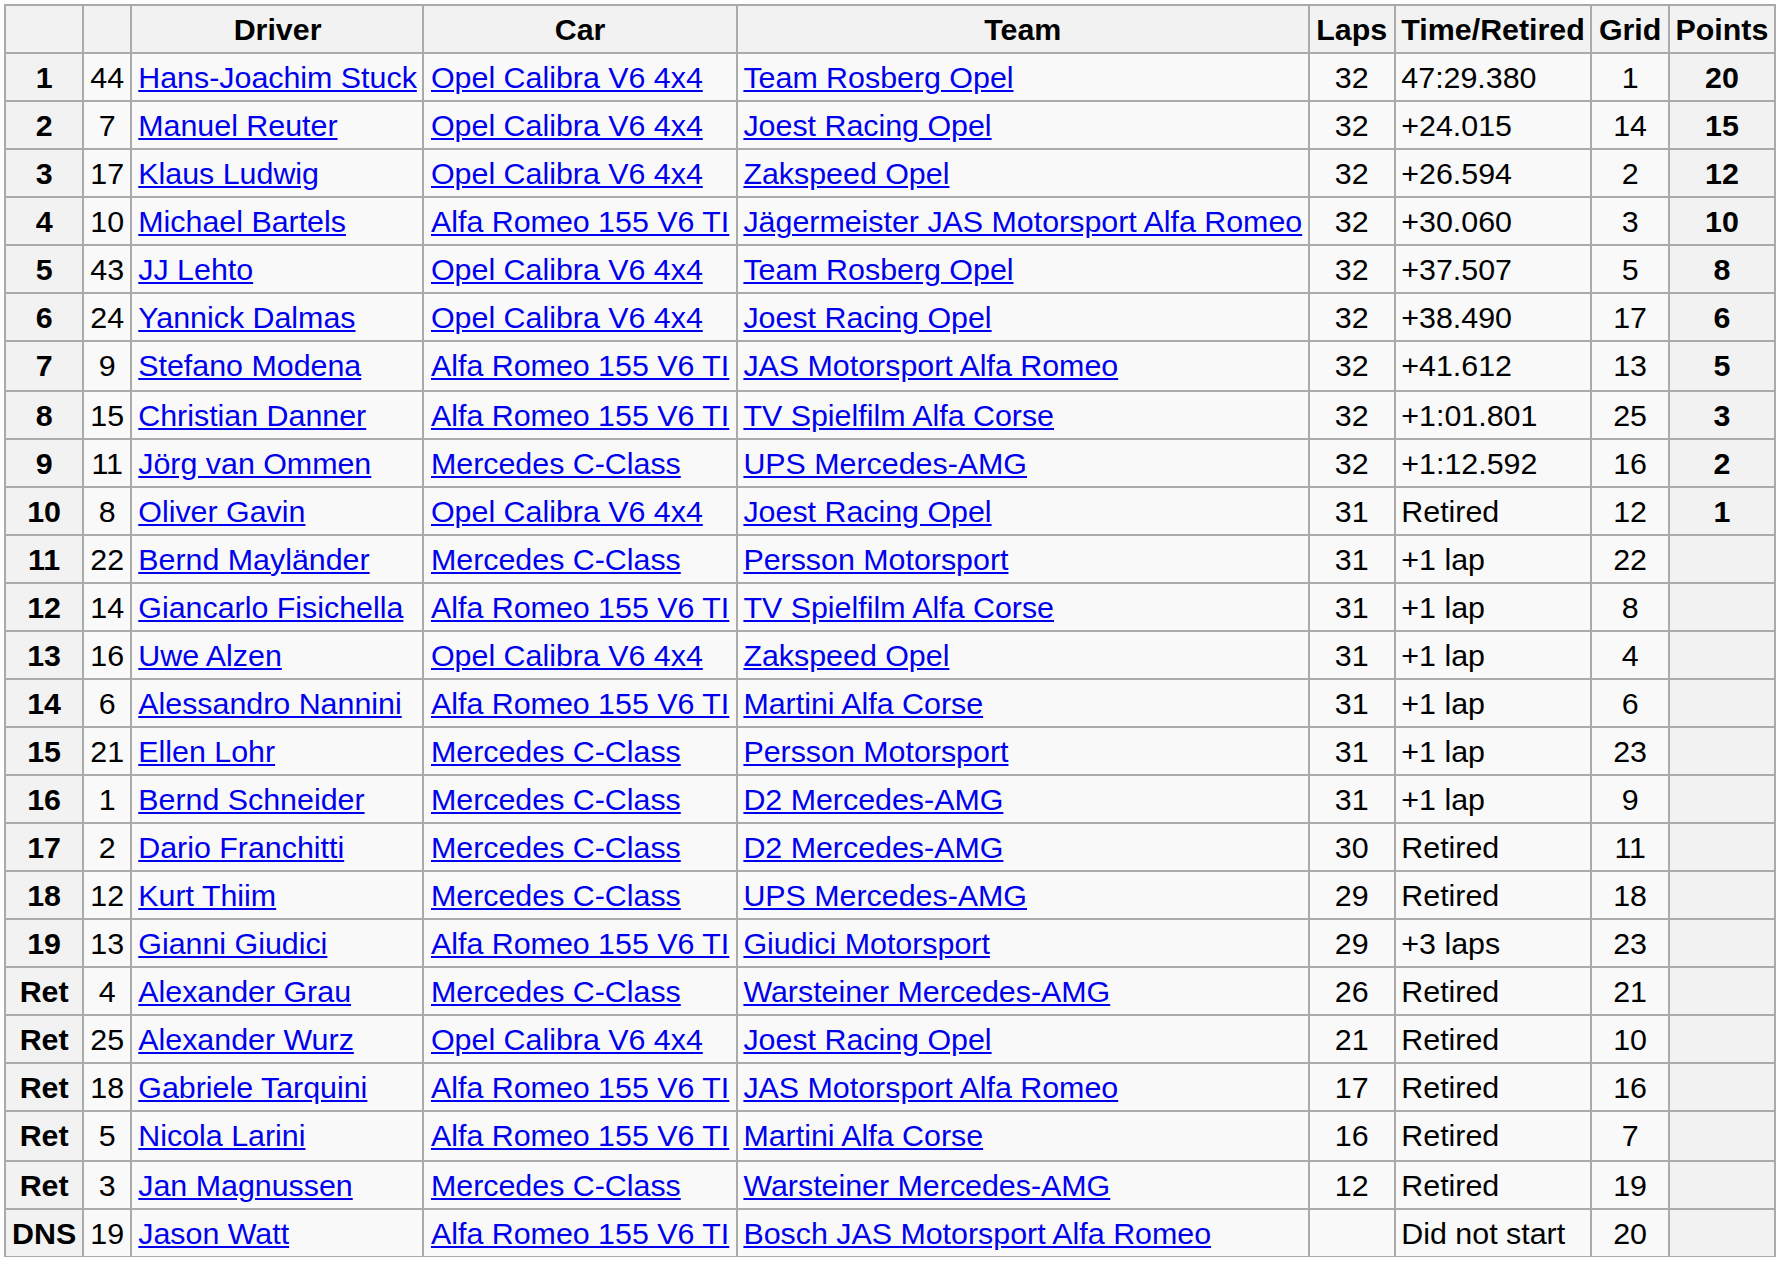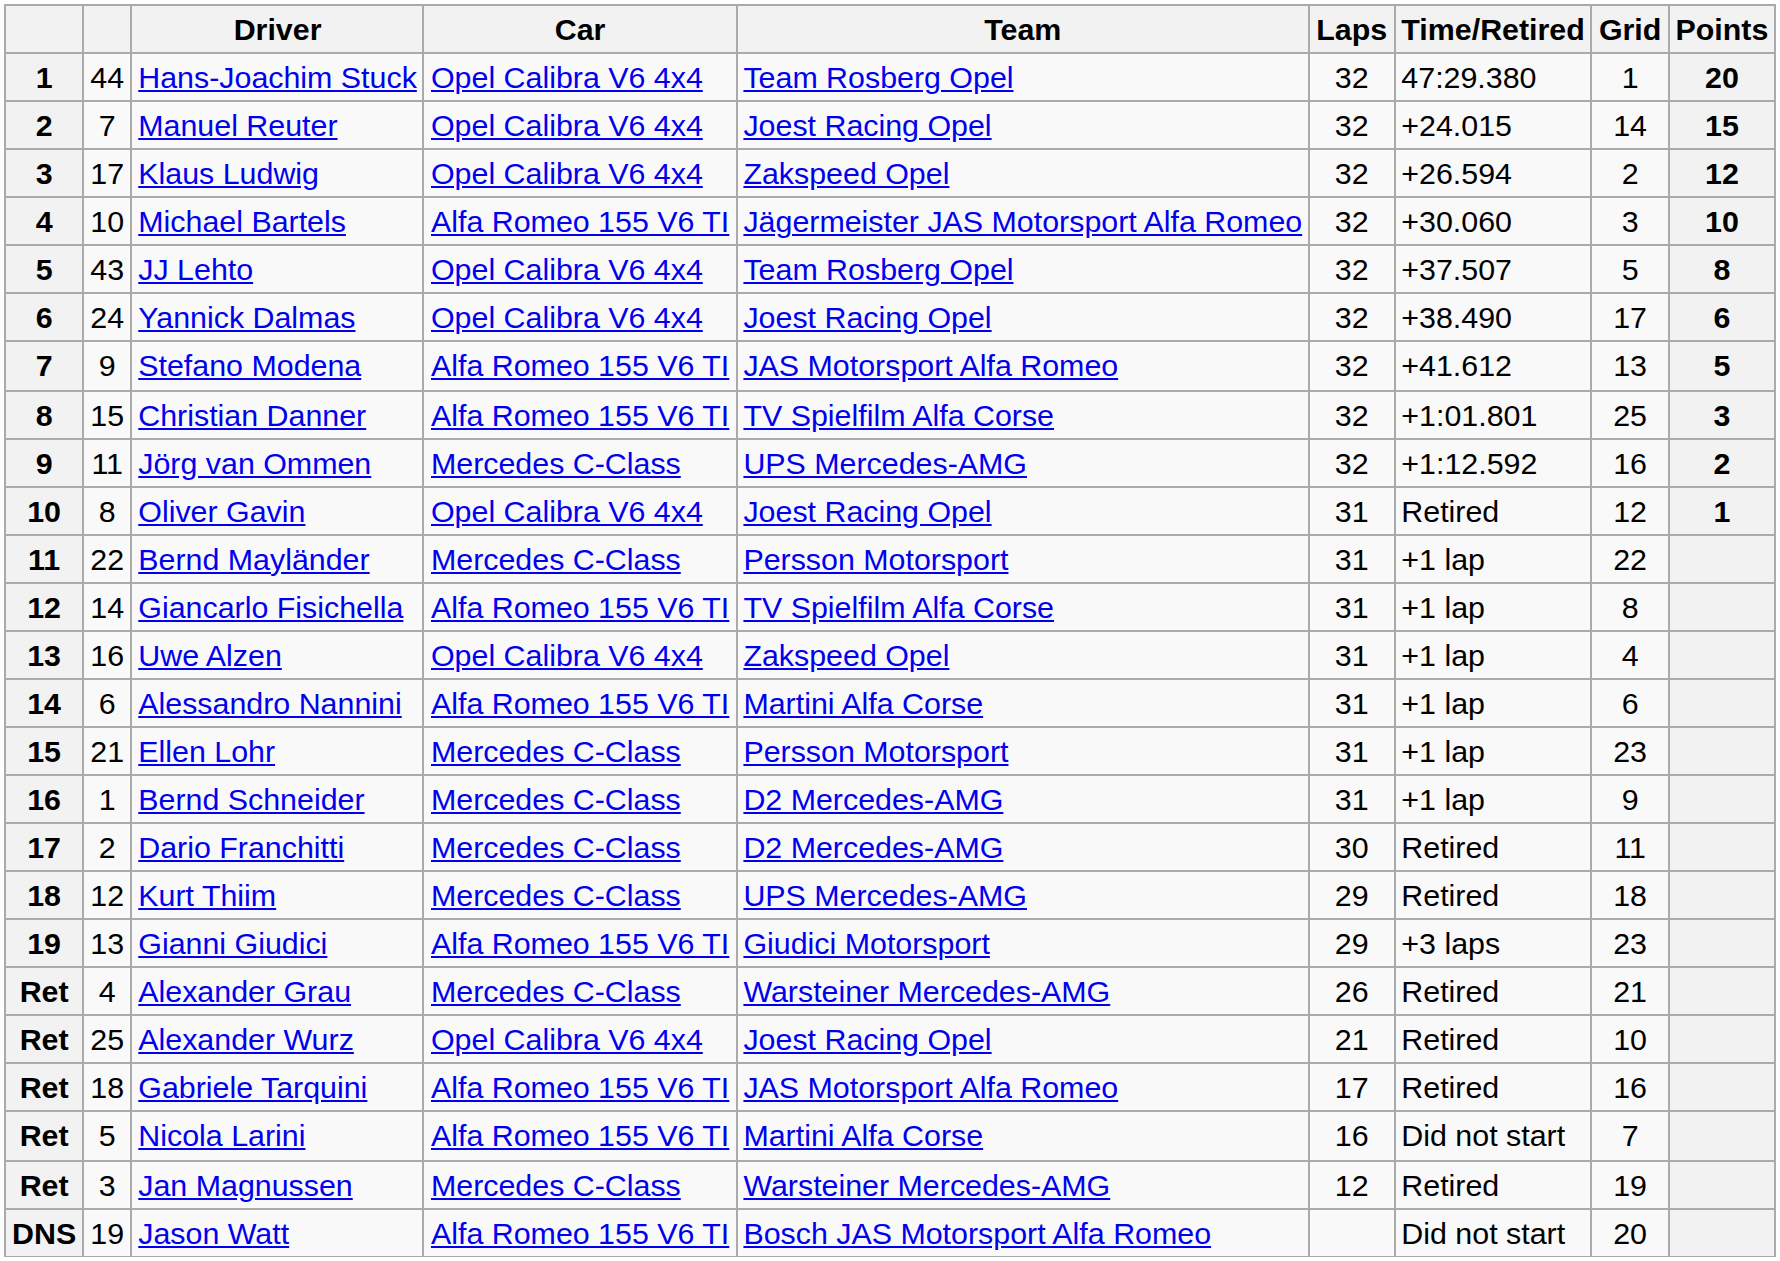 <table class="wikitable sortable" style="font-size:95%">
 <tr>
 <th></th>
 <th></th>
 <th>Driver</th>
 <th>Car</th>
 <th>Team</th>
 <th>Laps</th>
 <th>Time/Retired</th>
 <th>Grid</th>
 <th>Points</th>
 </tr>
 <tr>
 <th>1</th>
 <td align=center>44</td>
 <td> <a href='#'>Hans-Joachim Stuck</a></td>
 <td><a href='#'>Opel Calibra V6 4x4</a></td>
 <td> <a href='#'>Team Rosberg Opel</a></td>
 <td align=center>32</td>
 <td>47:29.380</td>
 <td align=center>1</td>
 <th>20</th>
 </tr>
 <tr>
 <th>2</th>
 <td align=center>7</td>
 <td> <a href='#'>Manuel Reuter</a></td>
 <td><a href='#'>Opel Calibra V6 4x4</a></td>
 <td> <a href='#'>Joest Racing Opel</a></td>
 <td align=center>32</td>
 <td>+24.015</td>
 <td align=center>14</td>
 <th>15</th>
 </tr>
 <tr>
 <th>3</th>
 <td align=center>17</td>
 <td> <a href='#'>Klaus Ludwig</a></td>
 <td><a href='#'>Opel Calibra V6 4x4</a></td>
 <td> <a href='#'>Zakspeed Opel</a></td>
 <td align=center>32</td>
 <td>+26.594</td>
 <td align=center>2</td>
 <th>12</th>
 </tr>
 <tr>
 <th>4</th>
 <td align=center>10</td>
 <td> <a href='#'>Michael Bartels</a></td>
 <td><a href='#'>Alfa Romeo 155 V6 TI</a></td>
 <td> <a href='#'>Jägermeister JAS Motorsport Alfa Romeo</a></td>
 <td align=center>32</td>
 <td>+30.060</td>
 <td align=center>3</td>
 <th>10</th>
 </tr>
 <tr>
 <th>5</th>
 <td align=center>43</td>
 <td> <a href='#'>JJ Lehto</a></td>
 <td><a href='#'>Opel Calibra V6 4x4</a></td>
 <td> <a href='#'>Team Rosberg Opel</a></td>
 <td align=center>32</td>
 <td>+37.507</td>
 <td align=center>5</td>
 <th>8</th>
 </tr>
 <tr>
 <th>6</th>
 <td align=center>24</td>
 <td> <a href='#'>Yannick Dalmas</a></td>
 <td><a href='#'>Opel Calibra V6 4x4</a></td>
 <td> <a href='#'>Joest Racing Opel</a></td>
 <td align=center>32</td>
 <td>+38.490</td>
 <td align=center>17</td>
 <th>6</th>
 </tr>
 <tr>
 <th>7</th>
 <td align=center>9</td>
 <td> <a href='#'>Stefano Modena</a></td>
 <td><a href='#'>Alfa Romeo 155 V6 TI</a></td>
 <td> <a href='#'>JAS Motorsport Alfa Romeo</a></td>
 <td align=center>32</td>
 <td>+41.612</td>
 <td align=center>13</td>
 <th>5</th>
 </tr>
 <tr>
 <th>8</th>
 <td align=center>15</td>
 <td> <a href='#'>Christian Danner</a></td>
 <td><a href='#'>Alfa Romeo 155 V6 TI</a></td>
 <td> <a href='#'>TV Spielfilm Alfa Corse</a></td>
 <td align=center>32</td>
 <td>+1:01.801</td>
 <td align=center>25</td>
 <th>3</th>
 </tr>
 <tr>
 <th>9</th>
 <td align=center>11</td>
 <td> <a href='#'>Jörg van Ommen</a></td>
 <td><a href='#'>Mercedes C-Class</a></td>
 <td> <a href='#'>UPS Mercedes-AMG</a></td>
 <td align=center>32</td>
 <td>+1:12.592</td>
 <td align=center>16</td>
 <th>2</th>
 </tr>
 <tr>
 <th>10</th>
 <td align=center>8</td>
 <td> <a href='#'>Oliver Gavin</a></td>
 <td><a href='#'>Opel Calibra V6 4x4</a></td>
 <td> <a href='#'>Joest Racing Opel</a></td>
 <td align=center>31</td>
 <td>Retired</td>
 <td align=center>12</td>
 <th>1</th>
 </tr>
 <tr>
 <th>11</th>
 <td align=center>22</td>
 <td> <a href='#'>Bernd Mayländer</a></td>
 <td><a href='#'>Mercedes C-Class</a></td>
 <td> <a href='#'>Persson Motorsport</a></td>
 <td align=center>31</td>
 <td>+1 lap</td>
 <td align=center>22</td>
 <th></th>
 </tr>
 <tr>
 <th>12</th>
 <td align=center>14</td>
 <td> <a href='#'>Giancarlo Fisichella</a></td>
 <td><a href='#'>Alfa Romeo 155 V6 TI</a></td>
 <td> <a href='#'>TV Spielfilm Alfa Corse</a></td>
 <td align=center>31</td>
 <td>+1 lap</td>
 <td align=center>8</td>
 <th></th>
 </tr>
 <tr>
 <th>13</th>
 <td align=center>16</td>
 <td> <a href='#'>Uwe Alzen</a></td>
 <td><a href='#'>Opel Calibra V6 4x4</a></td>
 <td> <a href='#'>Zakspeed Opel</a></td>
 <td align=center>31</td>
 <td>+1 lap</td>
 <td align=center>4</td>
 <th></th>
 </tr>
 <tr>
 <th>14</th>
 <td align=center>6</td>
 <td> <a href='#'>Alessandro Nannini</a></td>
 <td><a href='#'>Alfa Romeo 155 V6 TI</a></td>
 <td> <a href='#'>Martini Alfa Corse</a></td>
 <td align=center>31</td>
 <td>+1 lap</td>
 <td align=center>6</td>
 <th></th>
 </tr>
 <tr>
 <th>15</th>
 <td align=center>21</td>
 <td> <a href='#'>Ellen Lohr</a></td>
 <td><a href='#'>Mercedes C-Class</a></td>
 <td> <a href='#'>Persson Motorsport</a></td>
 <td align=center>31</td>
 <td>+1 lap</td>
 <td align=center>23</td>
 <th></th>
 </tr>
 <tr>
 <th>16</th>
 <td align=center>1</td>
 <td> <a href='#'>Bernd Schneider</a></td>
 <td><a href='#'>Mercedes C-Class</a></td>
 <td> <a href='#'>D2 Mercedes-AMG</a></td>
 <td align=center>31</td>
 <td>+1 lap</td>
 <td align=center>9</td>
 <th></th>
 </tr>
 <tr>
 <th>17</th>
 <td align=center>2</td>
 <td> <a href='#'>Dario Franchitti</a></td>
 <td><a href='#'>Mercedes C-Class</a></td>
 <td> <a href='#'>D2 Mercedes-AMG</a></td>
 <td align=center>30</td>
 <td>Retired</td>
 <td align=center>11</td>
 <th></th>
 </tr>
 <tr>
 <th>18</th>
 <td align=center>12</td>
 <td> <a href='#'>Kurt Thiim</a></td>
 <td><a href='#'>Mercedes C-Class</a></td>
 <td> <a href='#'>UPS Mercedes-AMG</a></td>
 <td align=center>29</td>
 <td>Retired</td>
 <td align=center>18</td>
 <th></th>
 </tr>
 <tr>
 <th>19</th>
 <td align=center>13</td>
 <td> <a href='#'>Gianni Giudici</a></td>
 <td><a href='#'>Alfa Romeo 155 V6 TI</a></td>
 <td> <a href='#'>Giudici Motorsport</a></td>
 <td align=center>29</td>
 <td>+3 laps</td>
 <td align=center>23</td>
 <th></th>
 </tr>
 <tr>
 <th>Ret</th>
 <td align=center>4</td>
 <td> <a href='#'>Alexander Grau</a></td>
 <td><a href='#'>Mercedes C-Class</a></td>
 <td> <a href='#'>Warsteiner Mercedes-AMG</a></td>
 <td align=center>26</td>
 <td>Retired</td>
 <td align=center>21</td>
 <th></th>
 </tr>
 <tr>
 <th>Ret</th>
 <td align=center>25</td>
 <td> <a href='#'>Alexander Wurz</a></td>
 <td><a href='#'>Opel Calibra V6 4x4</a></td>
 <td> <a href='#'>Joest Racing Opel</a></td>
 <td align=center>21</td>
 <td>Retired</td>
 <td align=center>10</td>
 <th></th>
 </tr>
 <tr>
 <th>Ret</th>
 <td align=center>18</td>
 <td> <a href='#'>Gabriele Tarquini</a></td>
 <td><a href='#'>Alfa Romeo 155 V6 TI</a></td>
 <td> <a href='#'>JAS Motorsport Alfa Romeo</a></td>
 <td align=center>17</td>
 <td>Retired</td>
 <td align=center>16</td>
 <th></th>
 </tr>
 <tr>
 <th>Ret</th>
 <td align=center>5</td>
 <td> <a href='#'>Nicola Larini</a></td>
 <td><a href='#'>Alfa Romeo 155 V6 TI</a></td>
 <td> <a href='#'>Martini Alfa Corse</a></td>
 <td align=center>16</td>
-<td>Retired</td>
+<td>Did not start</td>
 <td align=center>7</td>
 <th></th>
 </tr>
 <tr>
 <th>Ret</th>
 <td align=center>3</td>
 <td> <a href='#'>Jan Magnussen</a></td>
 <td><a href='#'>Mercedes C-Class</a></td>
 <td> <a href='#'>Warsteiner Mercedes-AMG</a></td>
 <td align=center>12</td>
 <td>Retired</td>
 <td align=center>19</td>
 <th></th>
 </tr>
 <tr>
 <th>DNS</th>
 <td align=center>19</td>
 <td> <a href='#'>Jason Watt</a></td>
 <td><a href='#'>Alfa Romeo 155 V6 TI</a></td>
 <td> <a href='#'>Bosch JAS Motorsport Alfa Romeo</a></td>
 <td align=center></td>
 <td>Did not start</td>
 <td align=center>20</td>
 <th></th>
 </tr>
 <tr>
 </tr>
 </table>
